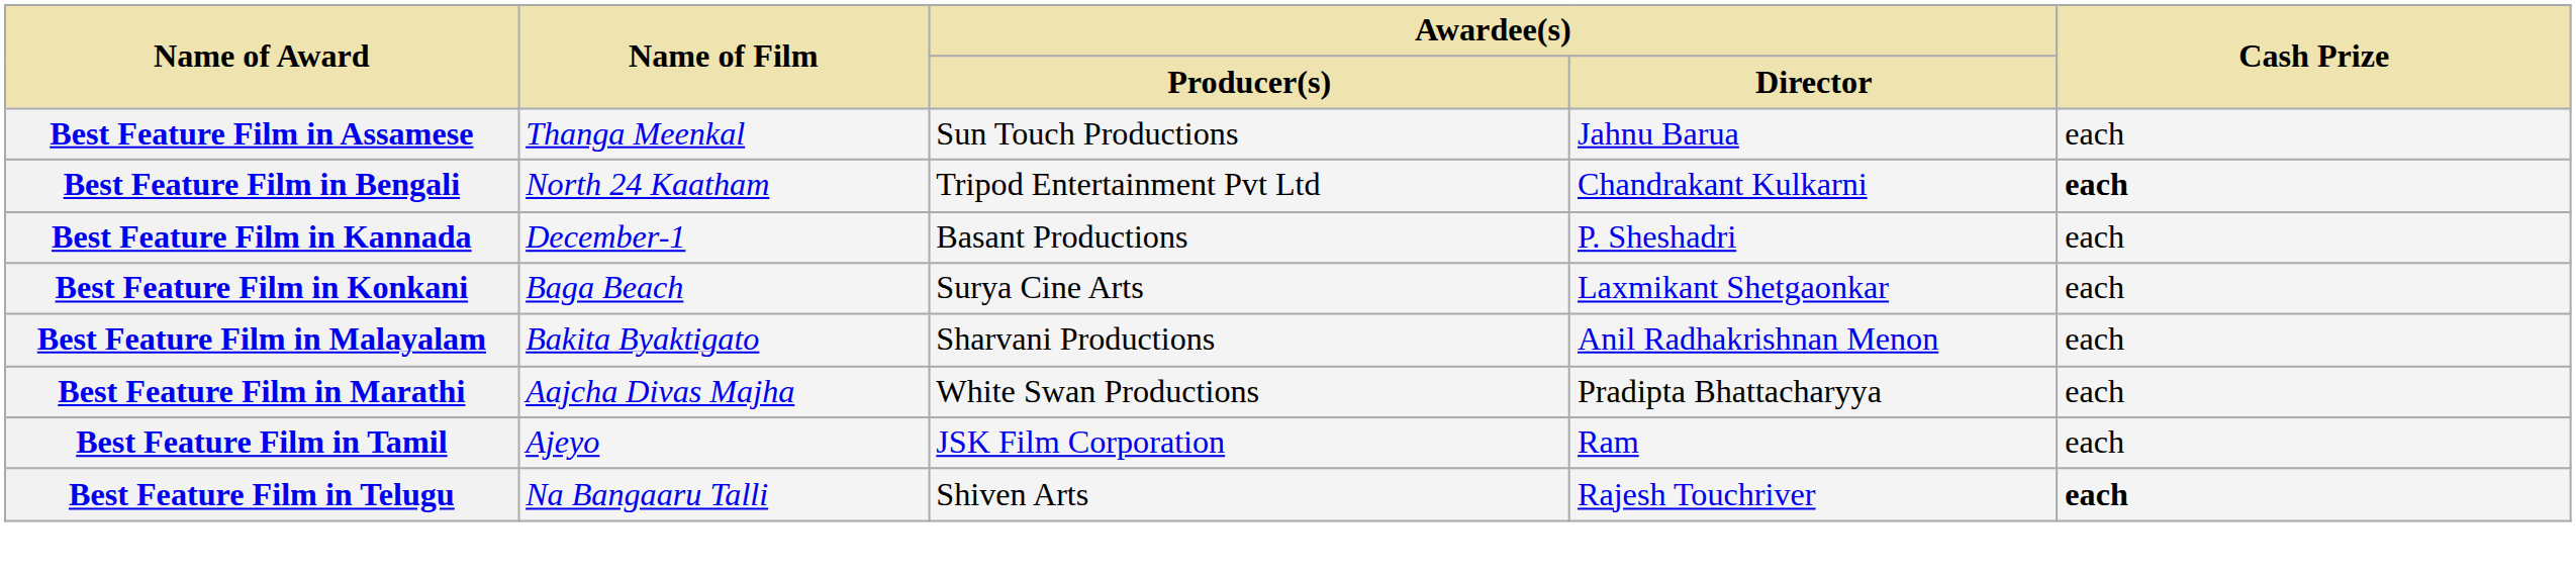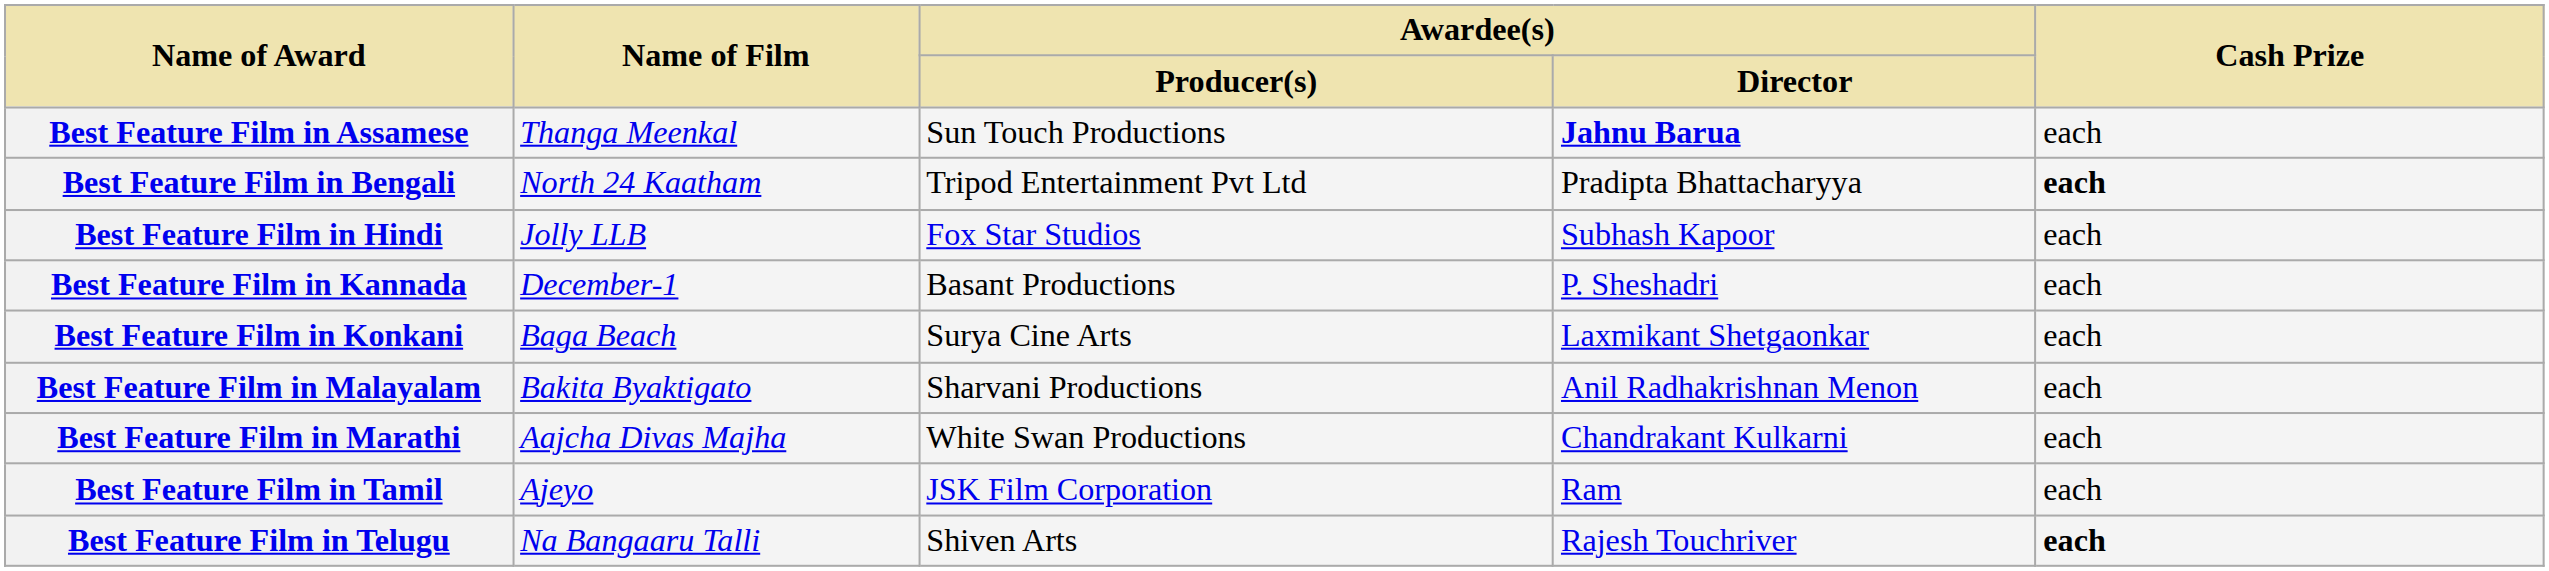 <table class="wikitable plainrowheaders" style="width:100%;background-color:#F4F4F4;">
 <tr>
 <th scope="col" rowspan="2" style="background-color:#EFE4B0;width:20%;">Name of Award</th>
 <th scope="col" rowspan="2" style="background-color:#EFE4B0;width:16%;">Name of Film</th>
 <th scope="col" colspan="2" style="background-color:#EFE4B0;width:44%;">Awardee(s)</th>
 <th scope="col" rowspan="2" style="background-color:#EFE4B0;width:20%;">Cash Prize</th>
 </tr>
 <tr>
 <th style="background-color:#EFE4B0;width:25%;">Producer(s)</th>
 <th style="background-color:#EFE4B0;">Director</th>
 </tr>
 <tr>
 <th scope="row"><a href='#'>Best Feature Film in Assamese</a></th>
 <td><em><a href='#'>Thanga Meenkal</a></em></td>
 <td>Sun Touch Productions</td>
-<td><a href='#'>Jahnu Barua</a></td>
+<td><strong><a href='#'>Jahnu Barua</a></strong></td>
 <td> each</td>
 </tr>
 <tr>
 <th scope="row"><a href='#'>Best Feature Film in Bengali</a></th>
 <td><em><a href='#'>North 24 Kaatham</a></em></td>
 <td>Tripod Entertainment Pvt Ltd</td>
-<td><a href='#'>Chandrakant Kulkarni</a></td>
+<td>Pradipta Bhattacharyya</td>
 <td><strong> each</strong></td>
+</tr>
+<tr>
+<th scope="row"><a href='#'>Best Feature Film in Hindi</a></th>
+<td><em><a href='#'>Jolly LLB</a></em></td>
+<td><a href='#'>Fox Star Studios</a></td>
+<td><a href='#'>Subhash Kapoor</a></td>
+<td> each</td>
 </tr>
 <tr>
 <th scope="row"><a href='#'>Best Feature Film in Kannada</a></th>
 <td><em><a href='#'>December-1</a></em></td>
 <td>Basant Productions</td>
 <td><a href='#'>P. Sheshadri</a></td>
 <td> each</td>
 </tr>
 <tr>
 <th scope="row"><a href='#'>Best Feature Film in Konkani</a></th>
 <td><em><a href='#'>Baga Beach</a></em></td>
 <td>Surya Cine Arts</td>
 <td><a href='#'>Laxmikant Shetgaonkar</a></td>
 <td> each</td>
 </tr>
 <tr>
 <th scope="row"><a href='#'>Best Feature Film in Malayalam</a></th>
 <td><em><a href='#'>Bakita Byaktigato</a></em></td>
 <td>Sharvani Productions</td>
 <td><a href='#'>Anil Radhakrishnan Menon</a></td>
 <td> each</td>
 </tr>
 <tr>
 <th scope="row"><a href='#'>Best Feature Film in Marathi</a></th>
 <td><em><a href='#'>Aajcha Divas Majha</a></em></td>
 <td>White Swan Productions</td>
-<td>Pradipta Bhattacharyya</td>
+<td><a href='#'>Chandrakant Kulkarni</a></td>
 <td> each</td>
 </tr>
 <tr>
 <th scope="row"><a href='#'>Best Feature Film in Tamil</a></th>
 <td><em><a href='#'>Ajeyo</a></em></td>
 <td><a href='#'>JSK Film Corporation</a></td>
 <td><a href='#'>Ram</a></td>
 <td> each</td>
 </tr>
 <tr>
 <th scope="row"><a href='#'>Best Feature Film in Telugu</a></th>
 <td><em><a href='#'>Na Bangaaru Talli</a></em></td>
 <td>Shiven Arts</td>
 <td><a href='#'>Rajesh Touchriver</a></td>
 <td><strong> each</strong></td>
 </tr>
 </table>
